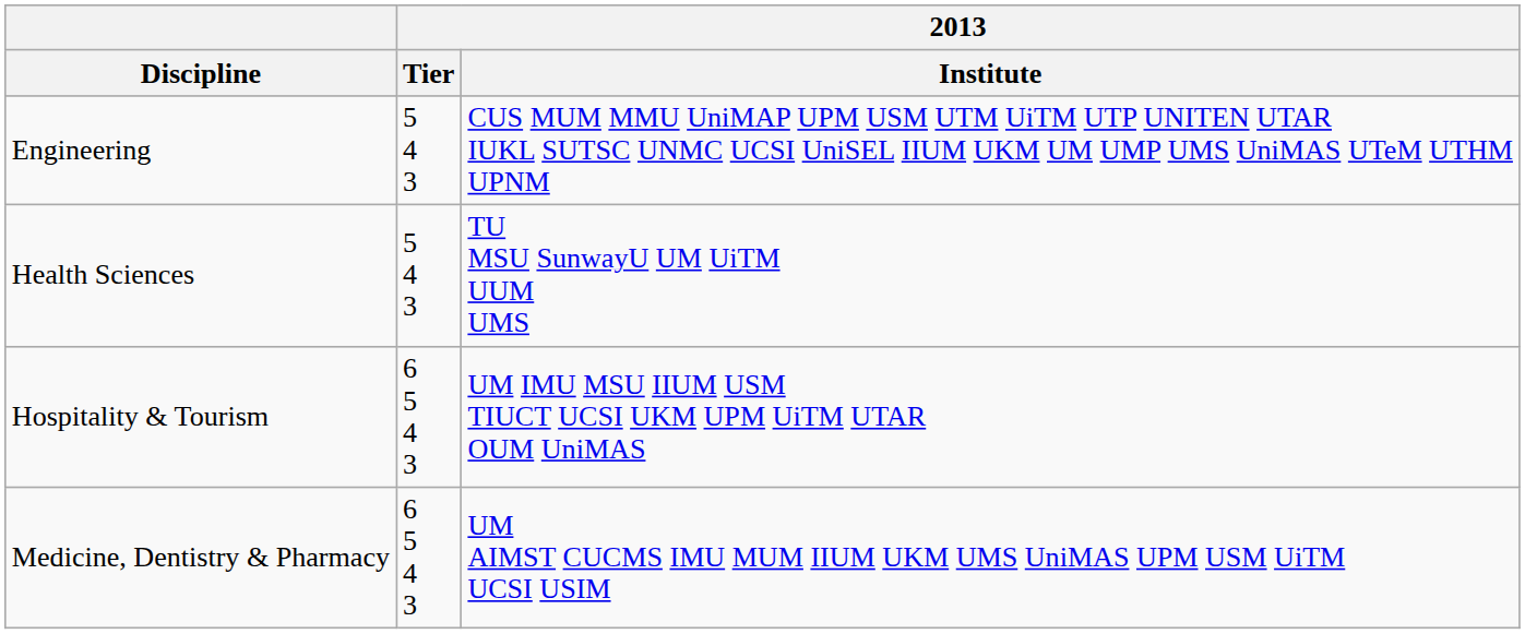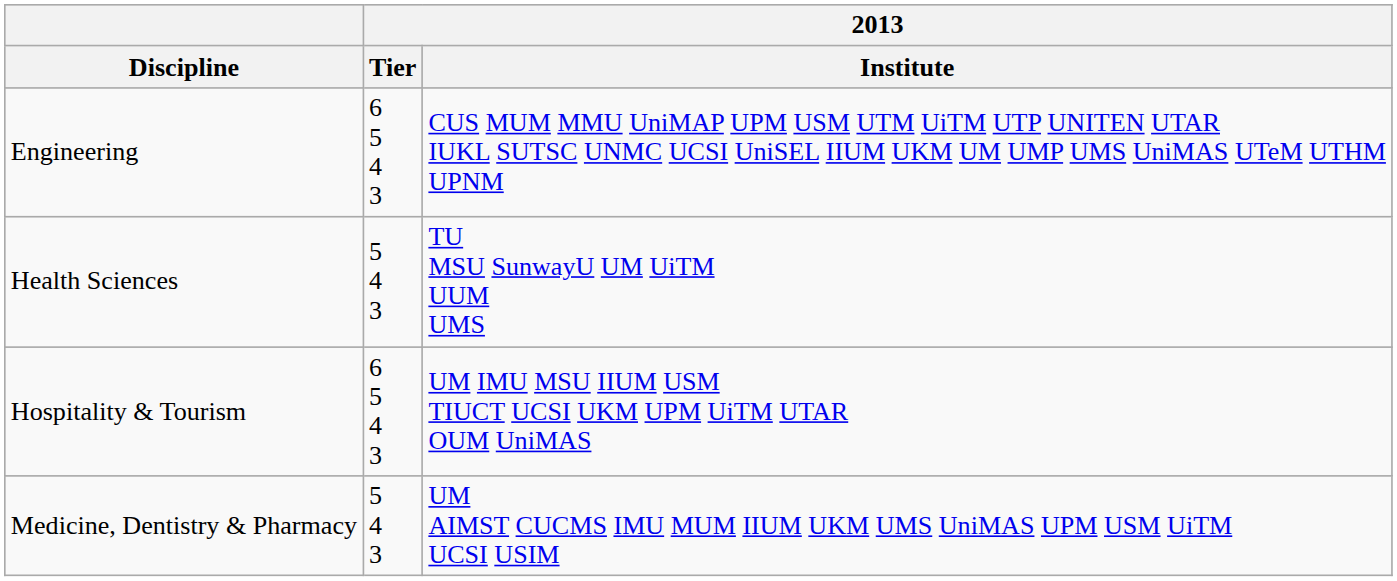 <table class="wikitable">
 <tr>
 <th></th>
 <th colspan="2">2013</th>
 </tr>
 <tr>
 <th>Discipline</th>
 <th>Tier</th>
 <th>Institute</th>
 </tr>
 <tr>
 <td>Engineering</td>
-<td> 5<br>4<br>3<br></td>
+<td> 6<br>5<br>4<br>3<br></td>
 <td><a href='#'>CUS</a> <a href='#'>MUM</a> <a href='#'>MMU</a> <a href='#'>UniMAP</a> <a href='#'>UPM</a> <a href='#'>USM</a> <a href='#'>UTM</a> <a href='#'>UiTM</a> <a href='#'>UTP</a> <a href='#'>UNITEN</a> <a href='#'>UTAR</a><br><a href='#'>IUKL</a> <a href='#'>SUTSC</a> <a href='#'>UNMC</a> <a href='#'>UCSI</a> <a href='#'>UniSEL</a> <a href='#'>IIUM</a> <a href='#'>UKM</a> <a href='#'>UM</a> <a href='#'>UMP</a> <a href='#'>UMS</a> <a href='#'>UniMAS</a> <a href='#'>UTeM</a> <a href='#'>UTHM</a><br><a href='#'>UPNM</a></td>
 </tr>
 <tr>
 <td>Health Sciences</td>
 <td> 5<br>4<br>3<br></td>
 <td><a href='#'>TU</a><br><a href='#'>MSU</a> <a href='#'>SunwayU</a> <a href='#'>UM</a> <a href='#'>UiTM</a><br><a href='#'>UUM</a><br><a href='#'>UMS</a></td>
 </tr>
 <tr>
 <td>Hospitality & Tourism</td>
 <td> 6<br>5<br>4<br>3<br></td>
 <td><a href='#'>UM</a> <a href='#'>IMU</a> <a href='#'>MSU</a> <a href='#'>IIUM</a> <a href='#'>USM</a><br><a href='#'>TIUCT</a> <a href='#'>UCSI</a> <a href='#'>UKM</a> <a href='#'>UPM</a> <a href='#'>UiTM</a> <a href='#'>UTAR</a><br><a href='#'>OUM</a> <a href='#'>UniMAS</a></td>
 </tr>
 <tr>
 <td>Medicine, Dentistry & Pharmacy</td>
-<td> 6<br>5<br>4<br>3<br></td>
+<td> 5<br>4<br>3<br></td>
 <td><a href='#'>UM</a><br><a href='#'>AIMST</a> <a href='#'>CUCMS</a> <a href='#'>IMU</a> <a href='#'>MUM</a> <a href='#'>IIUM</a> <a href='#'>UKM</a> <a href='#'>UMS</a> <a href='#'>UniMAS</a> <a href='#'>UPM</a> <a href='#'>USM</a> <a href='#'>UiTM</a><br><a href='#'>UCSI</a> <a href='#'>USIM</a></td>
 </tr>
 </table>
